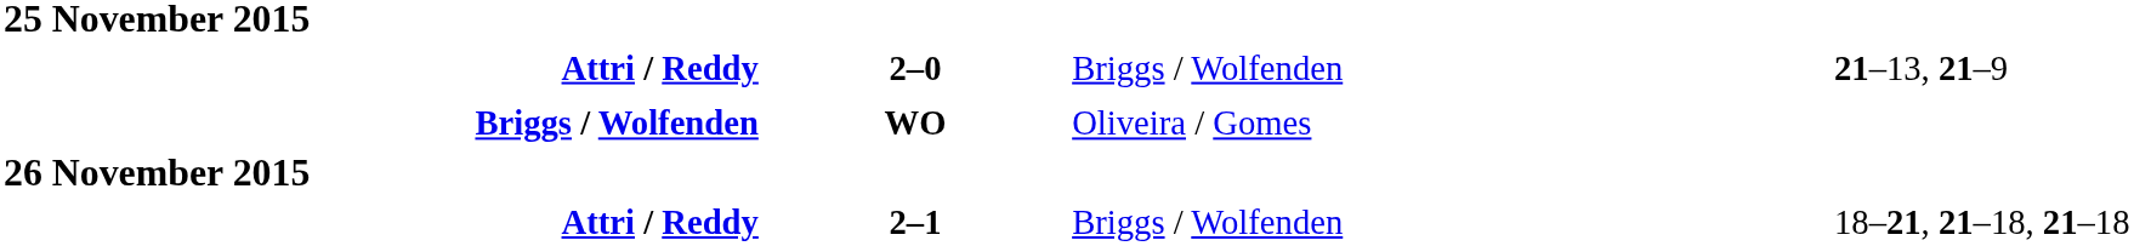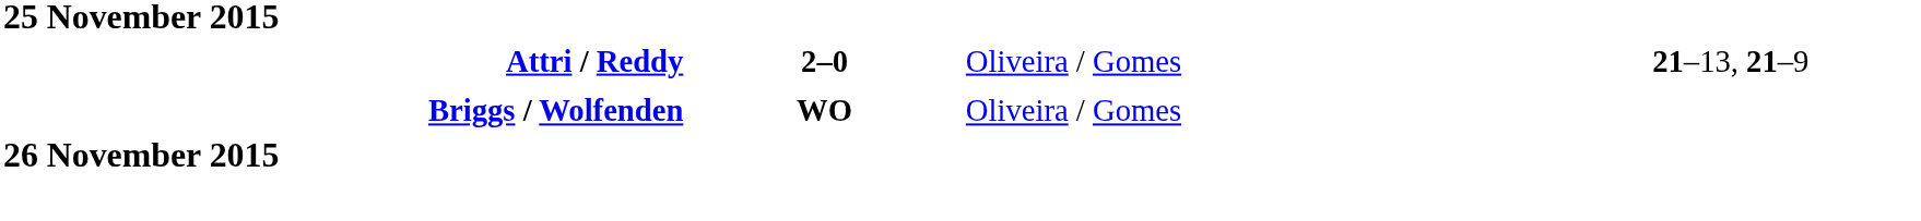 <table style="width:100%;" cellspacing="1">
 <tr>
 <th width=25%></th>
 <th width=10%></th>
 <th width=25%></th>
 </tr>
 <tr>
 <td><strong>25 November 2015</strong></td>
 </tr>
 <tr style=font-size:90%>
 <td align=right><strong> <a href='#'>Attri</a> / <a href='#'>Reddy</a></strong></td>
 <td align=center><strong> 2–0 </strong></td>
-<td> <a href='#'>Briggs</a> / <a href='#'>Wolfenden</a></td>
+<td> <a href='#'>Oliveira</a> / <a href='#'>Gomes</a></td>
 <td><strong>21</strong>–13, <strong>21</strong>–9</td>
 </tr>
 <tr>
 <td></td>
 </tr>
 <tr style=font-size:90%>
 <td align=right><strong> <a href='#'>Briggs</a> / <a href='#'>Wolfenden</a></strong></td>
 <td align=center><strong> WO </strong></td>
 <td> <a href='#'>Oliveira</a> / <a href='#'>Gomes</a></td>
 <td></td>
 </tr>
 <tr>
 <td><strong>26 November 2015</strong></td>
 </tr>
-<tr style=font-size:90%>
-<td align=right><strong> <a href='#'>Attri</a> / <a href='#'>Reddy</a></strong></td>
-<td align=center><strong> 2–1 </strong></td>
-<td> <a href='#'>Briggs</a> / <a href='#'>Wolfenden</a></td>
-<td>18–<strong>21</strong>, <strong>21</strong>–18, <strong>21</strong>–18</td>
-<td></td>
-</tr>
 </table>
